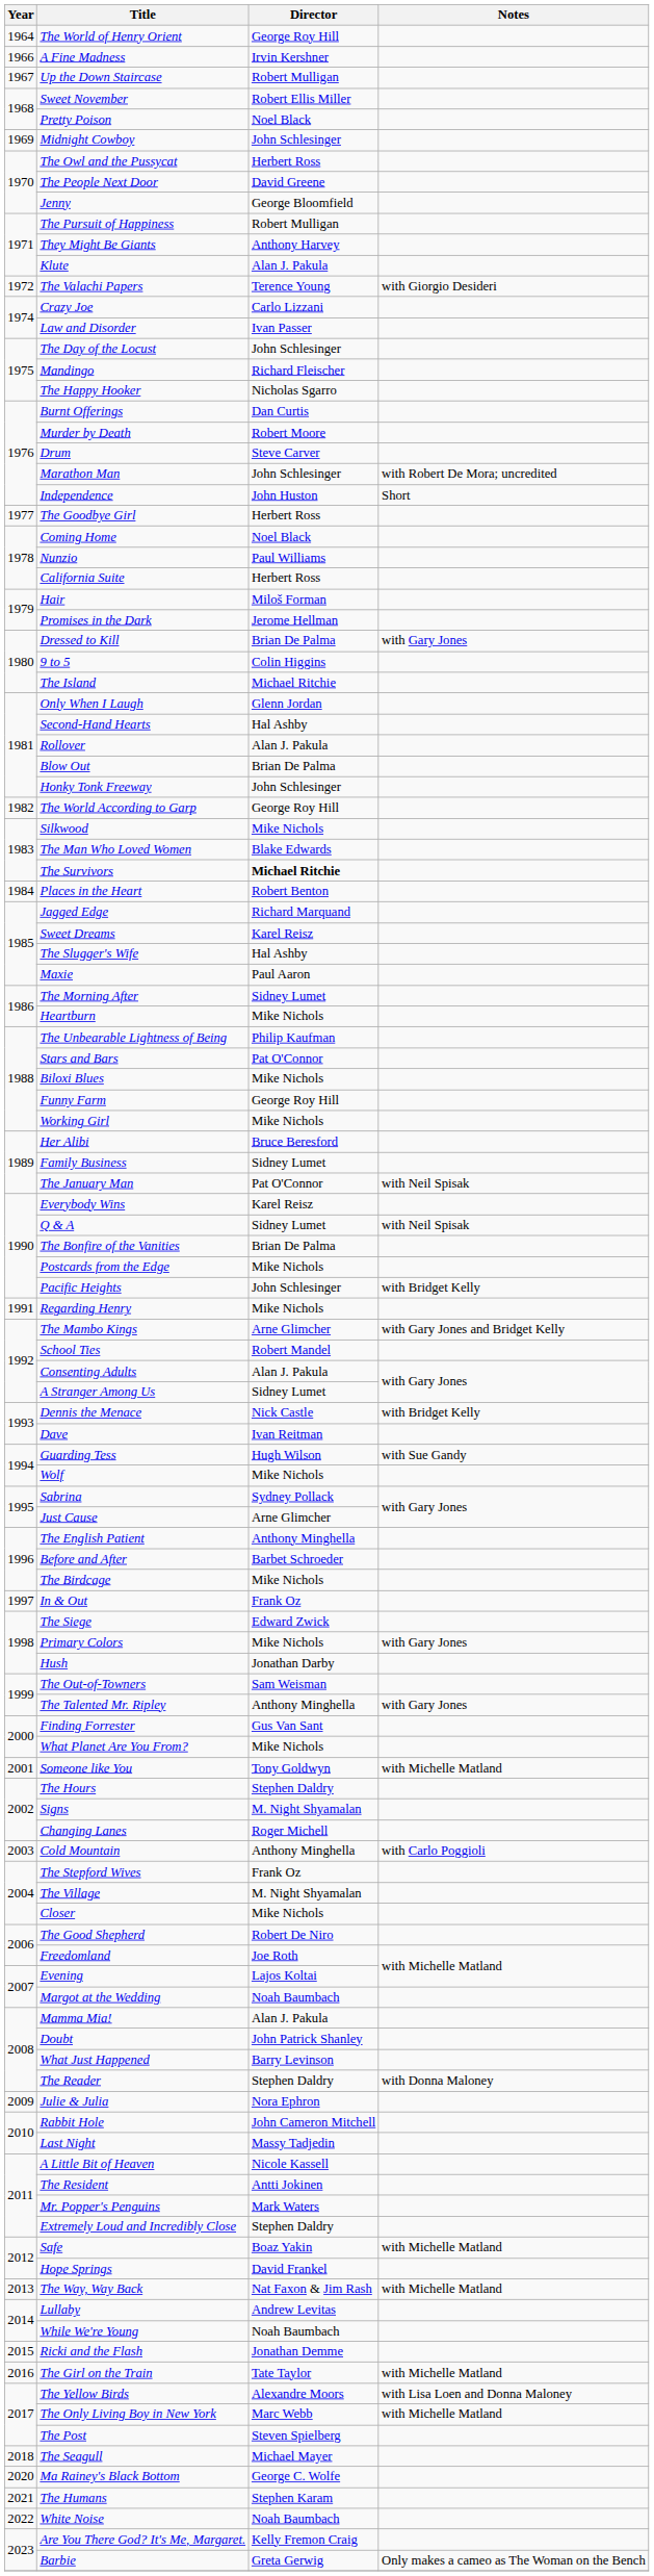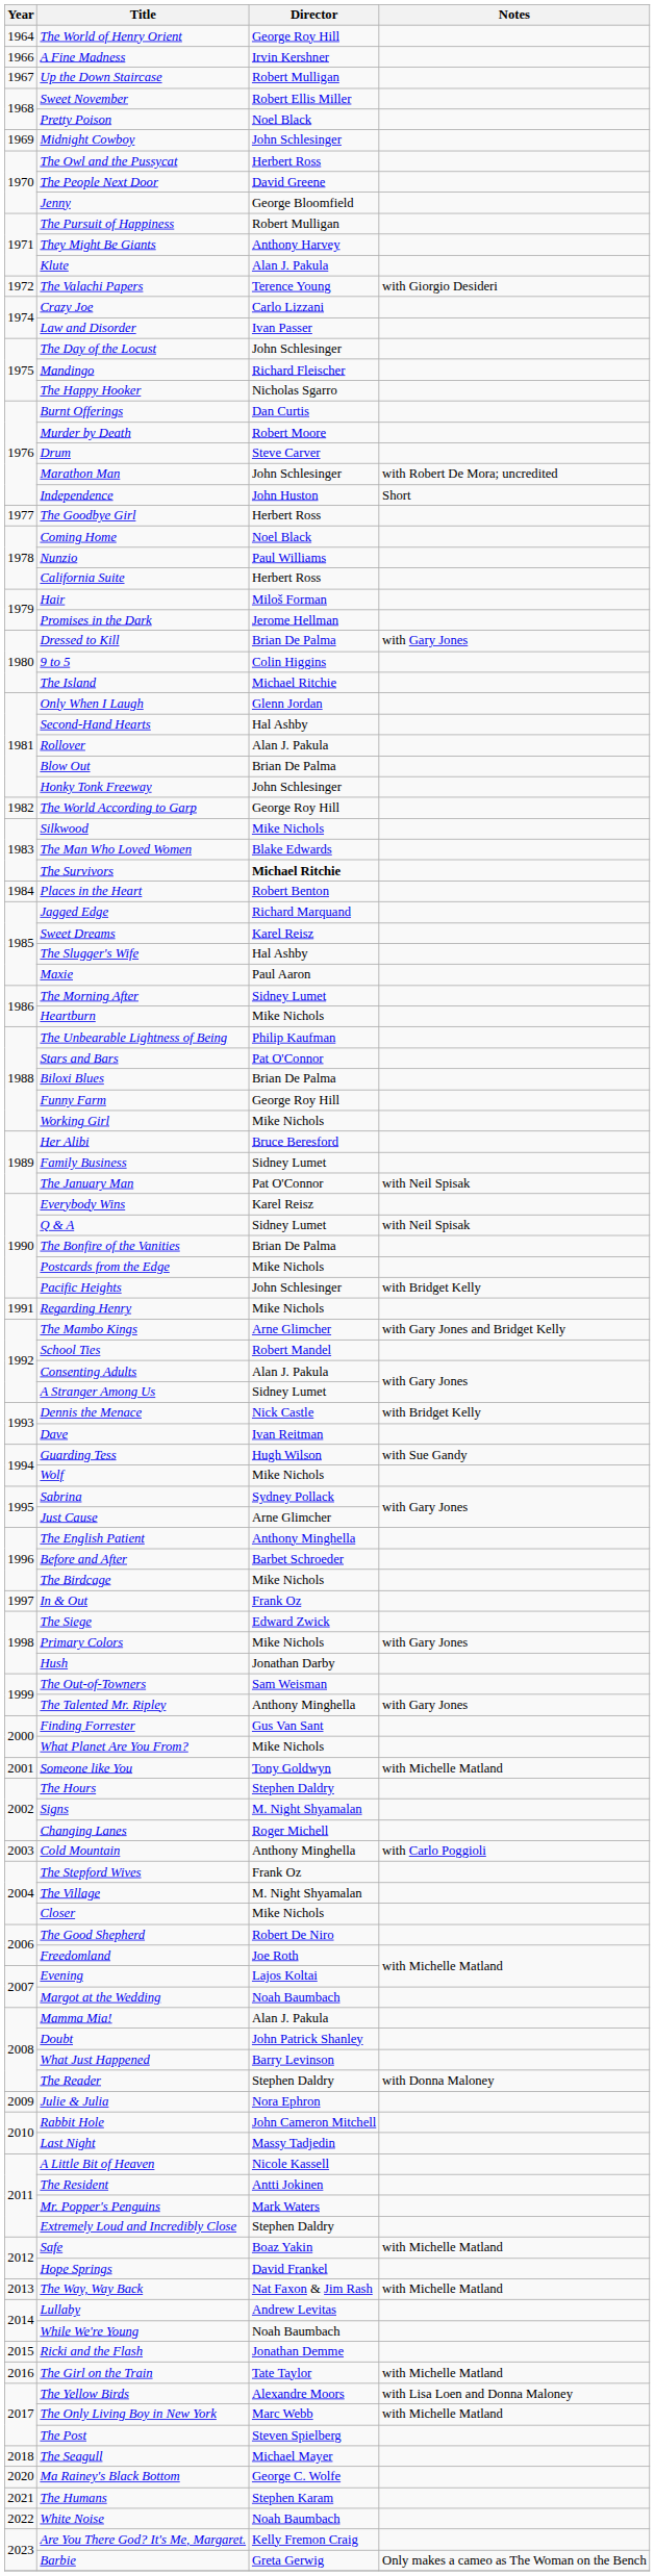 <table class="wikitable sortable">
 <tr>
 <th>Year</th>
 <th>Title</th>
 <th>Director</th>
 <th>Notes</th>
 </tr>
 <tr>
 <td rowspan=1>1964</td>
 <td><em><a href='#'>The World of Henry Orient</a></em></td>
 <td><a href='#'>George Roy Hill</a></td>
 <td></td>
 </tr>
 <tr>
 <td rowspan=1>1966</td>
 <td><em><a href='#'>A Fine Madness</a></em></td>
 <td><a href='#'>Irvin Kershner</a></td>
 <td></td>
 </tr>
 <tr>
 <td rowspan=1>1967</td>
 <td><em><a href='#'>Up the Down Staircase</a></em></td>
 <td><a href='#'>Robert Mulligan</a></td>
 <td></td>
 </tr>
 <tr>
 <td rowspan=2>1968</td>
 <td><em><a href='#'>Sweet November</a></em></td>
 <td><a href='#'>Robert Ellis Miller</a></td>
 <td></td>
 </tr>
 <tr>
 <td><em><a href='#'>Pretty Poison</a></em></td>
 <td><a href='#'>Noel Black</a></td>
 <td></td>
 </tr>
 <tr>
 <td rowspan=1>1969</td>
 <td><em><a href='#'>Midnight Cowboy</a></em></td>
 <td><a href='#'>John Schlesinger</a></td>
 <td></td>
 </tr>
 <tr>
 <td rowspan=3>1970</td>
 <td><em><a href='#'>The Owl and the Pussycat</a></em></td>
 <td><a href='#'>Herbert Ross</a></td>
 <td></td>
 </tr>
 <tr>
 <td><em><a href='#'>The People Next Door</a></em></td>
 <td><a href='#'>David Greene</a></td>
 <td></td>
 </tr>
 <tr>
 <td><em><a href='#'>Jenny</a></em></td>
 <td>George Bloomfield</td>
 <td></td>
 </tr>
 <tr>
 <td rowspan=3>1971</td>
 <td><em><a href='#'>The Pursuit of Happiness</a></em></td>
 <td>Robert Mulligan</td>
 <td></td>
 </tr>
 <tr>
 <td><em><a href='#'>They Might Be Giants</a></em></td>
 <td><a href='#'>Anthony Harvey</a></td>
 <td></td>
 </tr>
 <tr>
 <td><em><a href='#'>Klute</a></em></td>
 <td><a href='#'>Alan J. Pakula</a></td>
 <td></td>
 </tr>
 <tr>
 <td>1972</td>
 <td><em><a href='#'>The Valachi Papers</a></em></td>
 <td><a href='#'>Terence Young</a></td>
 <td>with Giorgio Desideri</td>
 </tr>
 <tr>
 <td rowspan=2>1974</td>
 <td><em><a href='#'>Crazy Joe</a></em></td>
 <td><a href='#'>Carlo Lizzani</a></td>
 <td></td>
 </tr>
 <tr>
 <td><em><a href='#'>Law and Disorder</a></em></td>
 <td><a href='#'>Ivan Passer</a></td>
 <td></td>
 </tr>
 <tr>
 <td rowspan=3>1975</td>
 <td><em><a href='#'>The Day of the Locust</a></em></td>
 <td>John Schlesinger</td>
 <td></td>
 </tr>
 <tr>
 <td><em><a href='#'>Mandingo</a></em></td>
 <td><a href='#'>Richard Fleischer</a></td>
 <td></td>
 </tr>
 <tr>
 <td><em><a href='#'>The Happy Hooker</a></em></td>
 <td>Nicholas Sgarro</td>
 <td></td>
 </tr>
 <tr>
 <td rowspan=5>1976</td>
 <td><em><a href='#'>Burnt Offerings</a></em></td>
 <td><a href='#'>Dan Curtis</a></td>
 <td></td>
 </tr>
 <tr>
 <td><em><a href='#'>Murder by Death</a></em></td>
 <td><a href='#'>Robert Moore</a></td>
 <td></td>
 </tr>
 <tr>
 <td><em><a href='#'>Drum</a></em></td>
 <td><a href='#'>Steve Carver</a></td>
 <td></td>
 </tr>
 <tr>
 <td><em><a href='#'>Marathon Man</a></em></td>
 <td>John Schlesinger</td>
 <td>with Robert De Mora; uncredited</td>
 </tr>
 <tr>
 <td><em><a href='#'>Independence</a></em></td>
 <td><a href='#'>John Huston</a></td>
 <td>Short</td>
 </tr>
 <tr>
 <td>1977</td>
 <td><em><a href='#'>The Goodbye Girl</a></em></td>
 <td>Herbert Ross</td>
 <td></td>
 </tr>
 <tr>
 <td rowspan=3>1978</td>
 <td><em><a href='#'>Coming Home</a></em></td>
 <td><a href='#'>Noel Black</a></td>
 <td></td>
 </tr>
 <tr>
 <td><em><a href='#'>Nunzio</a></em></td>
 <td><a href='#'>Paul Williams</a></td>
 <td></td>
 </tr>
 <tr>
 <td><em><a href='#'>California Suite</a></em></td>
 <td>Herbert Ross</td>
 <td></td>
 </tr>
 <tr>
 <td rowspan=2>1979</td>
 <td><em><a href='#'>Hair</a></em></td>
 <td><a href='#'>Miloš Forman</a></td>
 <td></td>
 </tr>
 <tr>
 <td><em><a href='#'>Promises in the Dark</a></em></td>
 <td><a href='#'>Jerome Hellman</a></td>
 <td></td>
 </tr>
 <tr>
 <td rowspan=3>1980</td>
 <td><em><a href='#'>Dressed to Kill</a></em></td>
 <td><a href='#'>Brian De Palma</a></td>
 <td>with <a href='#'>Gary Jones</a></td>
 </tr>
 <tr>
 <td><em><a href='#'>9 to 5</a></em></td>
 <td><a href='#'>Colin Higgins</a></td>
 <td></td>
 </tr>
 <tr>
 <td><em><a href='#'>The Island</a></em></td>
 <td><a href='#'>Michael Ritchie</a></td>
 <td></td>
 </tr>
 <tr>
 <td rowspan=5>1981</td>
 <td><em><a href='#'>Only When I Laugh</a></em></td>
 <td><a href='#'>Glenn Jordan</a></td>
 <td></td>
 </tr>
 <tr>
 <td><em><a href='#'>Second-Hand Hearts</a></em></td>
 <td>Hal Ashby</td>
 <td></td>
 </tr>
 <tr>
 <td><em><a href='#'>Rollover</a></em></td>
 <td>Alan J. Pakula</td>
 <td></td>
 </tr>
 <tr>
 <td><em><a href='#'>Blow Out</a></em></td>
 <td>Brian De Palma</td>
 <td></td>
 </tr>
 <tr>
 <td><em><a href='#'>Honky Tonk Freeway</a></em></td>
 <td>John Schlesinger</td>
 <td></td>
 </tr>
 <tr>
 <td rowspan=1>1982</td>
 <td><em><a href='#'>The World According to Garp</a></em></td>
 <td>George Roy Hill</td>
 <td></td>
 </tr>
 <tr>
 <td rowspan=3>1983</td>
 <td><em><a href='#'>Silkwood</a></em></td>
 <td><a href='#'>Mike Nichols</a></td>
 <td></td>
 </tr>
 <tr>
 <td><em><a href='#'>The Man Who Loved Women</a></em></td>
 <td><a href='#'>Blake Edwards</a></td>
 <td></td>
 </tr>
 <tr>
 <td><em><a href='#'>The Survivors</a></em></td>
 <td><strong>Michael Ritchie</strong></td>
 <td></td>
 </tr>
 <tr>
 <td rowspan=1>1984</td>
 <td><em><a href='#'>Places in the Heart</a></em></td>
 <td><a href='#'>Robert Benton</a></td>
 <td></td>
 </tr>
 <tr>
 <td rowspan=4>1985</td>
 <td><em><a href='#'>Jagged Edge</a></em></td>
 <td><a href='#'>Richard Marquand</a></td>
 <td></td>
 </tr>
 <tr>
 <td><em><a href='#'>Sweet Dreams</a></em></td>
 <td><a href='#'>Karel Reisz</a></td>
 <td></td>
 </tr>
 <tr>
 <td><em><a href='#'>The Slugger's Wife</a></em></td>
 <td>Hal Ashby</td>
 <td></td>
 </tr>
 <tr>
 <td><em><a href='#'>Maxie</a></em></td>
 <td>Paul Aaron</td>
 <td></td>
 </tr>
 <tr>
 <td rowspan=2>1986</td>
 <td><em><a href='#'>The Morning After</a></em></td>
 <td><a href='#'>Sidney Lumet</a></td>
 <td></td>
 </tr>
 <tr>
 <td><em><a href='#'>Heartburn</a></em></td>
 <td>Mike Nichols</td>
 <td></td>
 </tr>
 <tr>
 <td rowspan=5>1988</td>
 <td><em><a href='#'>The Unbearable Lightness of Being</a></em></td>
 <td><a href='#'>Philip Kaufman</a></td>
 <td></td>
 </tr>
 <tr>
 <td><em><a href='#'>Stars and Bars</a></em></td>
 <td><a href='#'>Pat O'Connor</a></td>
 <td></td>
 </tr>
 <tr>
 <td><em><a href='#'>Biloxi Blues</a></em></td>
-<td>Mike Nichols</td>
+<td>Brian De Palma</td>
 <td></td>
 </tr>
 <tr>
 <td><em><a href='#'>Funny Farm</a></em></td>
 <td>George Roy Hill</td>
 <td></td>
 </tr>
 <tr>
 <td><em><a href='#'>Working Girl</a></em></td>
 <td>Mike Nichols</td>
 <td></td>
 </tr>
 <tr>
 <td rowspan=3>1989</td>
 <td><em><a href='#'>Her Alibi</a></em></td>
 <td><a href='#'>Bruce Beresford</a></td>
 <td></td>
 </tr>
 <tr>
 <td><em><a href='#'>Family Business</a></em></td>
 <td>Sidney Lumet</td>
 <td></td>
 </tr>
 <tr>
 <td><em><a href='#'>The January Man</a></em></td>
 <td>Pat O'Connor</td>
 <td>with Neil Spisak</td>
 </tr>
 <tr>
 <td rowspan=5>1990</td>
 <td><em><a href='#'>Everybody Wins</a></em></td>
 <td>Karel Reisz</td>
 <td></td>
 </tr>
 <tr>
 <td><em><a href='#'>Q & A</a></em></td>
 <td>Sidney Lumet</td>
 <td>with Neil Spisak</td>
 </tr>
 <tr>
 <td><em><a href='#'>The Bonfire of the Vanities</a></em></td>
 <td>Brian De Palma</td>
 <td></td>
 </tr>
 <tr>
 <td><em><a href='#'>Postcards from the Edge</a></em></td>
 <td>Mike Nichols</td>
 <td></td>
 </tr>
 <tr>
 <td><em><a href='#'>Pacific Heights</a></em></td>
 <td>John Schlesinger</td>
 <td>with Bridget Kelly</td>
 </tr>
 <tr>
 <td rowspan=1>1991</td>
 <td><em><a href='#'>Regarding Henry</a></em></td>
 <td>Mike Nichols</td>
 <td></td>
 </tr>
 <tr>
 <td rowspan=4>1992</td>
 <td><em><a href='#'>The Mambo Kings</a></em></td>
 <td><a href='#'>Arne Glimcher</a></td>
 <td>with Gary Jones and Bridget Kelly</td>
 </tr>
 <tr>
 <td><em><a href='#'>School Ties</a></em></td>
 <td><a href='#'>Robert Mandel</a></td>
 <td></td>
 </tr>
 <tr>
 <td><em><a href='#'>Consenting Adults</a></em></td>
 <td>Alan J. Pakula</td>
 <td rowspan="2">with Gary Jones</td>
 </tr>
 <tr>
 <td><em><a href='#'>A Stranger Among Us</a></em></td>
 <td>Sidney Lumet</td>
 </tr>
 <tr>
 <td rowspan=2>1993</td>
 <td><em><a href='#'>Dennis the Menace</a></em></td>
 <td><a href='#'>Nick Castle</a></td>
 <td>with Bridget Kelly</td>
 </tr>
 <tr>
 <td><em><a href='#'>Dave</a></em></td>
 <td><a href='#'>Ivan Reitman</a></td>
 <td></td>
 </tr>
 <tr>
 <td rowspan=2>1994</td>
 <td><em><a href='#'>Guarding Tess</a></em></td>
 <td><a href='#'>Hugh Wilson</a></td>
 <td>with Sue Gandy</td>
 </tr>
 <tr>
 <td><em><a href='#'>Wolf</a></em></td>
 <td>Mike Nichols</td>
 <td></td>
 </tr>
 <tr>
 <td rowspan=2>1995</td>
 <td><em><a href='#'>Sabrina</a></em></td>
 <td><a href='#'>Sydney Pollack</a></td>
 <td rowspan="2">with Gary Jones</td>
 </tr>
 <tr>
 <td><em><a href='#'>Just Cause</a></em></td>
 <td>Arne Glimcher</td>
 </tr>
 <tr>
 <td rowspan=3>1996</td>
 <td><em><a href='#'>The English Patient</a></em></td>
 <td><a href='#'>Anthony Minghella</a></td>
 <td></td>
 </tr>
 <tr>
 <td><em><a href='#'>Before and After</a></em></td>
 <td><a href='#'>Barbet Schroeder</a></td>
 <td></td>
 </tr>
 <tr>
 <td><em><a href='#'>The Birdcage</a></em></td>
 <td>Mike Nichols</td>
 <td></td>
 </tr>
 <tr>
 <td rowspan=1>1997</td>
 <td><em><a href='#'>In & Out</a></em></td>
 <td><a href='#'>Frank Oz</a></td>
 <td></td>
 </tr>
 <tr>
 <td rowspan=3>1998</td>
 <td><em><a href='#'>The Siege</a></em></td>
 <td><a href='#'>Edward Zwick</a></td>
 <td></td>
 </tr>
 <tr>
 <td><em><a href='#'>Primary Colors</a></em></td>
 <td>Mike Nichols</td>
 <td>with Gary Jones</td>
 </tr>
 <tr>
 <td><em><a href='#'>Hush</a></em></td>
 <td>Jonathan Darby</td>
 <td></td>
 </tr>
 <tr>
 <td rowspan=2>1999</td>
 <td><em><a href='#'>The Out-of-Towners</a></em></td>
 <td><a href='#'>Sam Weisman</a></td>
 <td></td>
 </tr>
 <tr>
 <td><em><a href='#'>The Talented Mr. Ripley</a></em></td>
 <td>Anthony Minghella</td>
 <td>with Gary Jones</td>
 </tr>
 <tr>
 <td rowspan=2>2000</td>
 <td><em><a href='#'>Finding Forrester</a></em></td>
 <td><a href='#'>Gus Van Sant</a></td>
 <td></td>
 </tr>
 <tr>
 <td><em><a href='#'>What Planet Are You From?</a></em></td>
 <td>Mike Nichols</td>
 <td></td>
 </tr>
 <tr>
 <td>2001</td>
 <td><em><a href='#'>Someone like You</a></em></td>
 <td><a href='#'>Tony Goldwyn</a></td>
 <td>with Michelle Matland</td>
 </tr>
 <tr>
 <td rowspan=3>2002</td>
 <td><em><a href='#'>The Hours</a></em></td>
 <td><a href='#'>Stephen Daldry</a></td>
 <td></td>
 </tr>
 <tr>
 <td><em><a href='#'>Signs</a></em></td>
 <td><a href='#'>M. Night Shyamalan</a></td>
 <td></td>
 </tr>
 <tr>
 <td><em><a href='#'>Changing Lanes</a></em></td>
 <td><a href='#'>Roger Michell</a></td>
 <td></td>
 </tr>
 <tr>
 <td rowspan=1>2003</td>
 <td><em><a href='#'>Cold Mountain</a></em></td>
 <td>Anthony Minghella</td>
 <td>with <a href='#'>Carlo Poggioli</a></td>
 </tr>
 <tr>
 <td rowspan=3>2004</td>
 <td><em><a href='#'>The Stepford Wives</a></em></td>
 <td>Frank Oz</td>
 <td></td>
 </tr>
 <tr>
 <td><em><a href='#'>The Village</a></em></td>
 <td>M. Night Shyamalan</td>
 <td></td>
 </tr>
 <tr>
 <td><em><a href='#'>Closer</a></em></td>
 <td>Mike Nichols</td>
 <td></td>
 </tr>
 <tr>
 <td rowspan=2>2006</td>
 <td><em><a href='#'>The Good Shepherd</a></em></td>
 <td><a href='#'>Robert De Niro</a></td>
 <td></td>
 </tr>
 <tr>
 <td><em><a href='#'>Freedomland</a></em></td>
 <td><a href='#'>Joe Roth</a></td>
 <td rowspan="2">with Michelle Matland</td>
 </tr>
 <tr>
 <td rowspan=2>2007</td>
 <td><em><a href='#'>Evening</a></em></td>
 <td><a href='#'>Lajos Koltai</a></td>
 </tr>
 <tr>
 <td><em><a href='#'>Margot at the Wedding</a></em></td>
 <td><a href='#'>Noah Baumbach</a></td>
 <td></td>
 </tr>
 <tr>
 <td rowspan=4>2008</td>
 <td><em><a href='#'>Mamma Mia!</a></em></td>
 <td>Alan J. Pakula</td>
 <td></td>
 </tr>
 <tr>
 <td><em><a href='#'>Doubt</a></em></td>
 <td><a href='#'>John Patrick Shanley</a></td>
 <td></td>
 </tr>
 <tr>
 <td><em><a href='#'>What Just Happened</a></em></td>
 <td><a href='#'>Barry Levinson</a></td>
 <td></td>
 </tr>
 <tr>
 <td><em><a href='#'>The Reader</a></em></td>
 <td>Stephen Daldry</td>
 <td>with Donna Maloney</td>
 </tr>
 <tr>
 <td rowspan=1>2009</td>
 <td><em><a href='#'>Julie & Julia</a></em></td>
 <td><a href='#'>Nora Ephron</a></td>
 <td></td>
 </tr>
 <tr>
 <td rowspan=2>2010</td>
 <td><em><a href='#'>Rabbit Hole</a></em></td>
 <td><a href='#'>John Cameron Mitchell</a></td>
 <td></td>
 </tr>
 <tr>
 <td><em><a href='#'>Last Night</a></em></td>
 <td><a href='#'>Massy Tadjedin</a></td>
 <td></td>
 </tr>
 <tr>
 <td rowspan=4>2011</td>
 <td><em><a href='#'>A Little Bit of Heaven</a></em></td>
 <td><a href='#'>Nicole Kassell</a></td>
 <td></td>
 </tr>
 <tr>
 <td><em><a href='#'>The Resident</a></em></td>
 <td><a href='#'>Antti Jokinen</a></td>
 <td></td>
 </tr>
 <tr>
 <td><em><a href='#'>Mr. Popper's Penguins</a></em></td>
 <td><a href='#'>Mark Waters</a></td>
 <td></td>
 </tr>
 <tr>
 <td><em><a href='#'>Extremely Loud and Incredibly Close</a></em></td>
 <td>Stephen Daldry</td>
 <td></td>
 </tr>
 <tr>
 <td rowspan=2>2012</td>
 <td><em><a href='#'>Safe</a></em></td>
 <td><a href='#'>Boaz Yakin</a></td>
 <td>with Michelle Matland</td>
 </tr>
 <tr>
 <td><em><a href='#'>Hope Springs</a></em></td>
 <td><a href='#'>David Frankel</a></td>
 <td></td>
 </tr>
 <tr>
 <td rowspan=1>2013</td>
 <td><em><a href='#'>The Way, Way Back</a></em></td>
 <td><a href='#'>Nat Faxon</a> & <a href='#'>Jim Rash</a></td>
 <td>with Michelle Matland</td>
 </tr>
 <tr>
 <td rowspan=2>2014</td>
 <td><em><a href='#'>Lullaby</a></em></td>
 <td><a href='#'>Andrew Levitas</a></td>
 <td></td>
 </tr>
 <tr>
 <td><em><a href='#'>While We're Young</a></em></td>
 <td>Noah Baumbach</td>
 <td></td>
 </tr>
 <tr>
 <td rowspan=1>2015</td>
 <td><em><a href='#'>Ricki and the Flash</a></em></td>
 <td><a href='#'>Jonathan Demme</a></td>
 <td></td>
 </tr>
 <tr>
 <td>2016</td>
 <td><em><a href='#'>The Girl on the Train</a></em></td>
 <td><a href='#'>Tate Taylor</a></td>
 <td>with Michelle Matland</td>
 </tr>
 <tr>
 <td rowspan="3">2017</td>
 <td><em><a href='#'>The Yellow Birds</a></em></td>
 <td><a href='#'>Alexandre Moors</a></td>
 <td>with Lisa Loen and Donna Maloney</td>
 </tr>
 <tr>
 <td><a href='#'><em>The Only Living Boy in New York</em></a></td>
 <td><a href='#'>Marc Webb</a></td>
 <td>with Michelle Matland</td>
 </tr>
 <tr>
 <td><em><a href='#'>The Post</a></em></td>
 <td><a href='#'>Steven Spielberg</a></td>
 <td></td>
 </tr>
 <tr>
 <td>2018</td>
 <td><em><a href='#'>The Seagull</a></em></td>
 <td><a href='#'>Michael Mayer</a></td>
 <td></td>
 </tr>
 <tr>
 <td>2020</td>
 <td><em><a href='#'>Ma Rainey's Black Bottom</a></em></td>
 <td><a href='#'>George C. Wolfe</a></td>
 <td></td>
 </tr>
 <tr>
 <td>2021</td>
 <td><em><a href='#'>The Humans</a></em></td>
 <td><a href='#'>Stephen Karam</a></td>
 <td></td>
 </tr>
 <tr>
 <td>2022</td>
 <td><em><a href='#'>White Noise</a></em></td>
 <td><a href='#'>Noah Baumbach</a></td>
 <td></td>
 </tr>
 <tr>
 <td rowspan="2">2023</td>
 <td><em><a href='#'>Are You There God? It's Me, Margaret.</a></em></td>
 <td><a href='#'>Kelly Fremon Craig</a></td>
 <td></td>
 </tr>
 <tr>
 <td><em><a href='#'>Barbie</a></em></td>
 <td><a href='#'>Greta Gerwig</a></td>
 <td>Only makes a cameo as The Woman on the Bench</td>
 </tr>
 <tr>
 </tr>
 </table>
